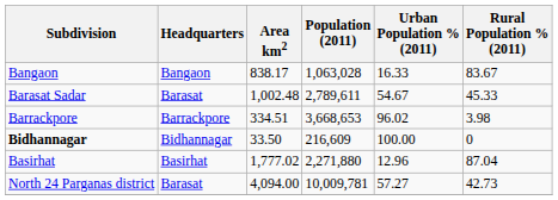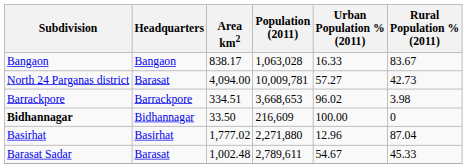 <table class="wikitable sortable">
 <tr>
 <th>Subdivision</th>
 <th>Headquarters</th>
 <th><br>Area<br>km<sup>2</sup></th>
 <th>Population<br>(2011)</th>
 <th>Urban<br>Population %<br>(2011)</th>
 <th>Rural<br> Population % <br>(2011)</th>
 </tr>
 <tr>
 <td><a href='#'>Bangaon</a></td>
 <td><a href='#'>Bangaon</a></td>
 <td>838.17</td>
 <td>1,063,028</td>
 <td>16.33</td>
 <td>83.67</td>
 </tr>
 <tr>
-<td><a href='#'>Barasat Sadar</a></td>
+<td><a href='#'>North 24 Parganas district</a></td>
 <td><a href='#'>Barasat</a></td>
-<td>1,002.48</td>
-<td>2,789,611</td>
-<td>54.67</td>
-<td>45.33</td>
+<td>4,094.00</td>
+<td>10,009,781</td>
+<td>57.27</td>
+<td>42.73</td>
 </tr>
 <tr>
 <td><a href='#'>Barrackpore</a></td>
 <td><a href='#'>Barrackpore</a></td>
 <td>334.51</td>
 <td>3,668,653</td>
 <td>96.02</td>
 <td>3.98</td>
 </tr>
 <tr>
 <td><strong>Bidhannagar</strong></td>
 <td><a href='#'>Bidhannagar</a></td>
 <td>33.50</td>
 <td>216,609</td>
 <td>100.00</td>
 <td>0</td>
 </tr>
 <tr>
 <td><a href='#'>Basirhat</a></td>
 <td><a href='#'>Basirhat</a></td>
 <td>1,777.02</td>
 <td>2,271,880</td>
 <td>12.96</td>
 <td>87.04</td>
 </tr>
 <tr>
-<td><a href='#'>North 24 Parganas district</a></td>
+<td><a href='#'>Barasat Sadar</a></td>
 <td><a href='#'>Barasat</a></td>
-<td>4,094.00</td>
-<td>10,009,781</td>
-<td>57.27</td>
-<td>42.73</td>
+<td>1,002.48</td>
+<td>2,789,611</td>
+<td>54.67</td>
+<td>45.33</td>
 </tr>
 <tr>
 </tr>
 </table>
